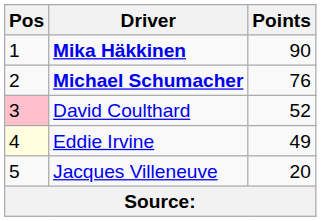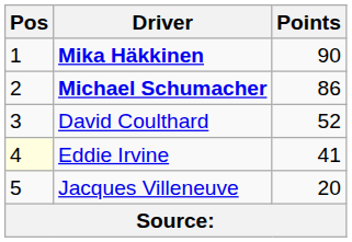 <table class="wikitable" style="font-size: 95%;">
 <tr>
 <th>Pos</th>
 <th>Driver</th>
 <th>Points</th>
 </tr>
 <tr>
 <td>1</td>
 <td> <strong><a href='#'>Mika Häkkinen</a></strong></td>
 <td align="right">90</td>
 </tr>
 <tr>
 <td>2</td>
 <td> <strong><a href='#'>Michael Schumacher</a></strong></td>
-<td align="right">76</td>
+<td align="right">86</td>
 </tr>
 <tr>
-<td style="background: pink;">3</td>
+<td>3</td>
 <td> <a href='#'>David Coulthard</a></td>
 <td align="right">52</td>
 </tr>
 <tr>
 <td style="background: lightyellow;">4</td>
 <td> <a href='#'>Eddie Irvine</a></td>
-<td align="right">49</td>
+<td align="right">41</td>
 </tr>
 <tr>
 <td>5</td>
 <td> <a href='#'>Jacques Villeneuve</a></td>
 <td align="right">20</td>
 </tr>
 <tr>
 <th colspan=4>Source:</th>
 </tr>
 </table>
